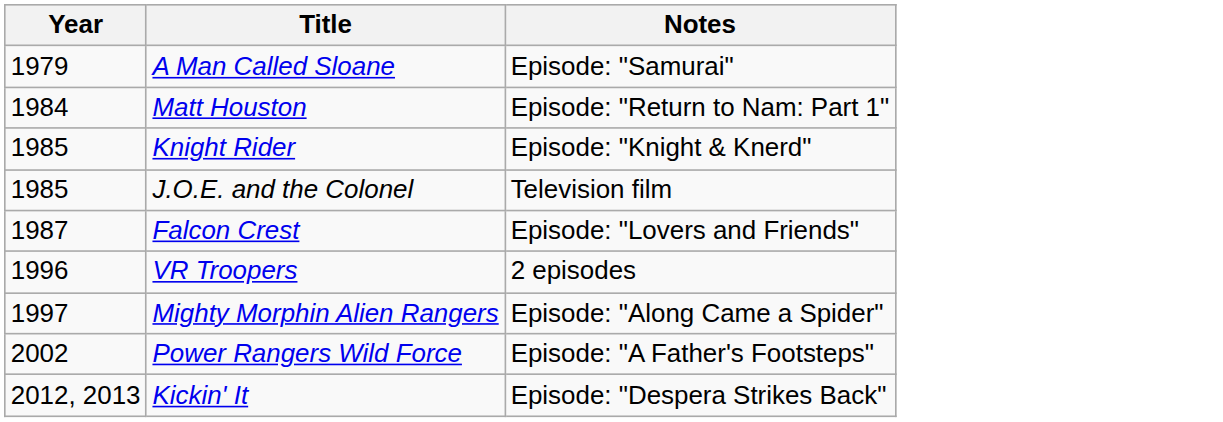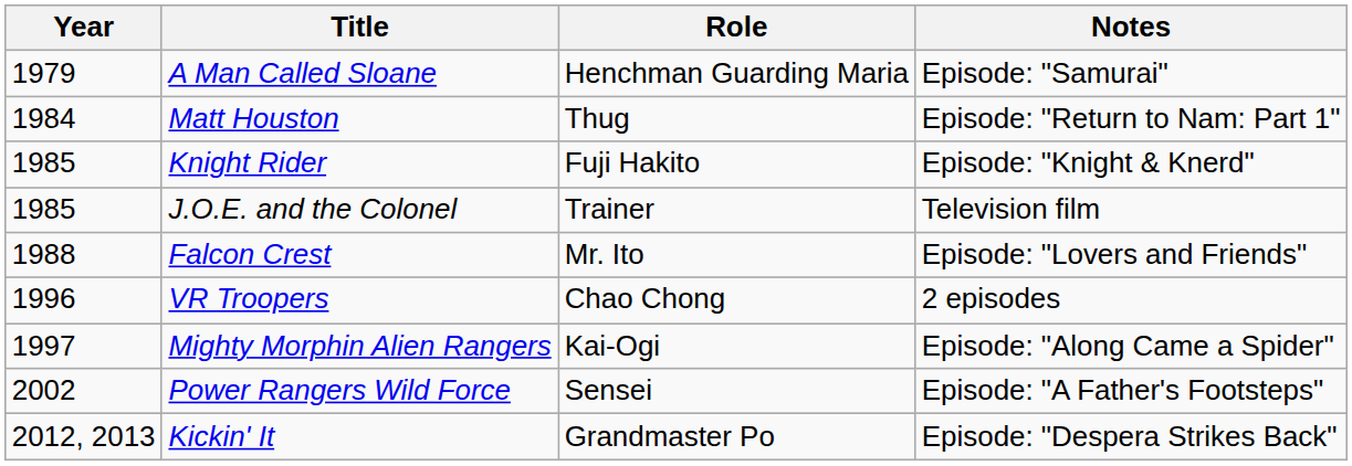 <table class="wikitable sortable">
 <tr>
 <th>Year</th>
 <th>Title</th>
+<th>Role</th>
 <th>Notes</th>
 </tr>
 <tr>
 <td>1979</td>
 <td><em><a href='#'>A Man Called Sloane</a></em></td>
+<td>Henchman Guarding Maria</td>
 <td>Episode: "Samurai"</td>
 </tr>
 <tr>
 <td>1984</td>
 <td><em><a href='#'>Matt Houston</a></em></td>
+<td>Thug</td>
 <td>Episode: "Return to Nam: Part 1"</td>
 </tr>
 <tr>
 <td>1985</td>
 <td><a href='#'><em>Knight Rider</em></a></td>
+<td>Fuji Hakito</td>
 <td>Episode: "Knight & Knerd"</td>
 </tr>
 <tr>
 <td>1985</td>
 <td><em>J.O.E. and the Colonel</em></td>
+<td>Trainer</td>
 <td>Television film</td>
 </tr>
 <tr>
-<td>1987</td>
+<td>1988</td>
 <td><em><a href='#'>Falcon Crest</a></em></td>
+<td>Mr. Ito</td>
 <td>Episode: "Lovers and Friends"</td>
 </tr>
 <tr>
 <td>1996</td>
 <td><em><a href='#'>VR Troopers</a></em></td>
+<td>Chao Chong</td>
 <td>2 episodes</td>
 </tr>
 <tr>
 <td>1997</td>
 <td><em><a href='#'>Mighty Morphin Alien Rangers</a></em></td>
+<td>Kai-Ogi</td>
 <td>Episode: "Along Came a Spider"</td>
 </tr>
 <tr>
 <td>2002</td>
 <td><em><a href='#'>Power Rangers Wild Force</a></em></td>
+<td>Sensei</td>
 <td>Episode: "A Father's Footsteps"</td>
 </tr>
 <tr>
 <td>2012, 2013</td>
 <td><em><a href='#'>Kickin' It</a></em></td>
+<td>Grandmaster Po</td>
 <td>Episode: "Despera Strikes Back"</td>
 </tr>
 </table>
